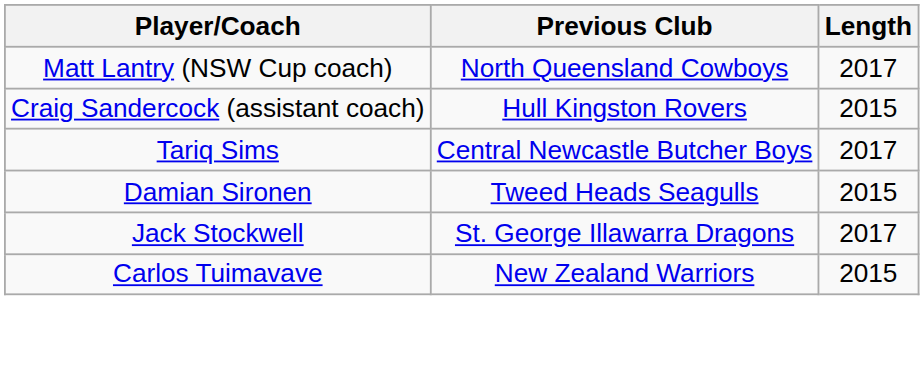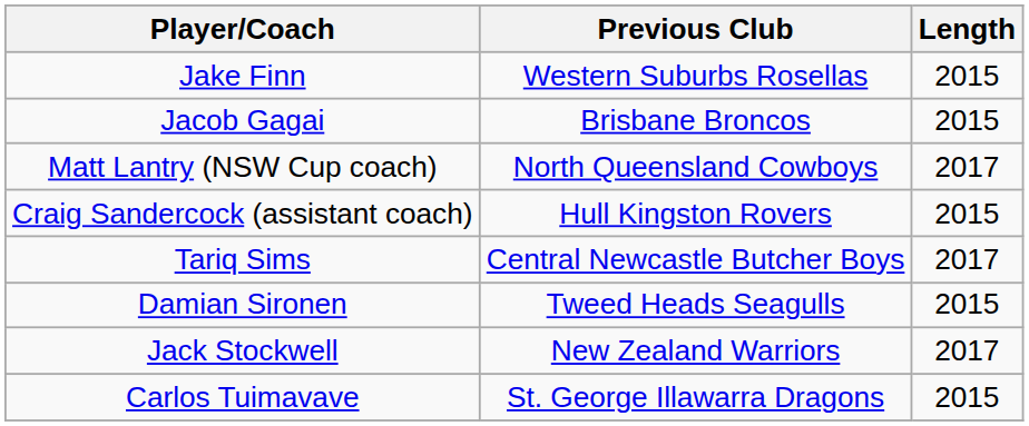 <table class="wikitable sortable" style="text-align: center; font-size:90%">
 <tr style="background:#efefef;">
 <th>Player/Coach</th>
 <th>Previous Club</th>
 <th>Length</th>
+</tr>
+<tr>
+<td><a href='#'>Jake Finn</a></td>
+<td><a href='#'>Western Suburbs Rosellas</a></td>
+<td>2015</td>
+</tr>
+<tr>
+<td><a href='#'>Jacob Gagai</a></td>
+<td><a href='#'>Brisbane Broncos</a></td>
+<td>2015</td>
 </tr>
 <tr>
 <td><a href='#'>Matt Lantry</a> (NSW Cup coach)</td>
 <td><a href='#'>North Queensland Cowboys</a></td>
 <td>2017</td>
 </tr>
 <tr>
 <td><a href='#'>Craig Sandercock</a> (assistant coach)</td>
 <td><a href='#'>Hull Kingston Rovers</a></td>
 <td>2015</td>
 </tr>
 <tr>
 <td><a href='#'>Tariq Sims</a></td>
 <td><a href='#'>Central Newcastle Butcher Boys</a></td>
 <td>2017</td>
 </tr>
 <tr>
 <td><a href='#'>Damian Sironen</a></td>
 <td><a href='#'>Tweed Heads Seagulls</a></td>
 <td>2015</td>
 </tr>
 <tr>
 <td><a href='#'>Jack Stockwell</a></td>
-<td><a href='#'>St. George Illawarra Dragons</a></td>
+<td><a href='#'>New Zealand Warriors</a></td>
 <td>2017</td>
 </tr>
 <tr>
 <td><a href='#'>Carlos Tuimavave</a></td>
-<td><a href='#'>New Zealand Warriors</a></td>
+<td><a href='#'>St. George Illawarra Dragons</a></td>
 <td>2015</td>
 </tr>
 </table>
